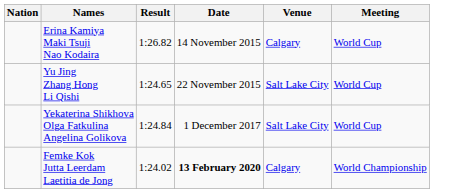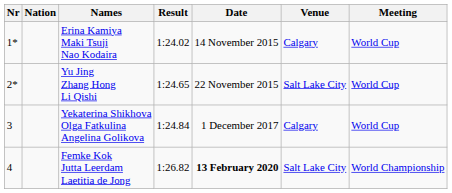 <table class="wikitable">
 <tr align="left">
+<th>Nr</th>
 <th>Nation</th>
 <th>Names</th>
 <th>Result</th>
 <th>Date</th>
 <th>Venue</th>
 <th>Meeting</th>
 </tr>
 <tr>
+<td>1*</td>
 <td></td>
 <td><a href='#'>Erina Kamiya</a><br><a href='#'>Maki Tsuji</a><br><a href='#'>Nao Kodaira</a></td>
-<td>1:26.82</td>
+<td>1:24.02</td>
 <td align="right">14 November 2015</td>
 <td><a href='#'>Calgary</a></td>
 <td><a href='#'>World Cup</a></td>
 </tr>
 <tr>
+<td>2*</td>
 <td></td>
 <td><a href='#'>Yu Jing</a><br><a href='#'>Zhang Hong</a><br><a href='#'>Li Qishi</a></td>
 <td>1:24.65</td>
 <td align="right">22 November 2015</td>
 <td><a href='#'>Salt Lake City</a></td>
 <td><a href='#'>World Cup</a></td>
 </tr>
 <tr>
+<td>3</td>
 <td></td>
 <td><a href='#'>Yekaterina Shikhova</a><br><a href='#'>Olga Fatkulina</a><br><a href='#'>Angelina Golikova</a></td>
 <td>1:24.84</td>
 <td align="right">1 December 2017</td>
-<td><a href='#'>Salt Lake City</a></td>
+<td><a href='#'>Calgary</a></td>
 <td><a href='#'>World Cup</a></td>
 </tr>
 <tr>
+<td>4</td>
 <td></td>
 <td><a href='#'>Femke Kok</a><br><a href='#'>Jutta Leerdam</a><br><a href='#'>Laetitia de Jong</a></td>
-<td>1:24.02</td>
+<td>1:26.82</td>
 <td align="right"><strong>13 February 2020</strong></td>
-<td><a href='#'>Calgary</a></td>
+<td><a href='#'>Salt Lake City</a></td>
 <td><a href='#'>World Championship</a></td>
 </tr>
 </table>
